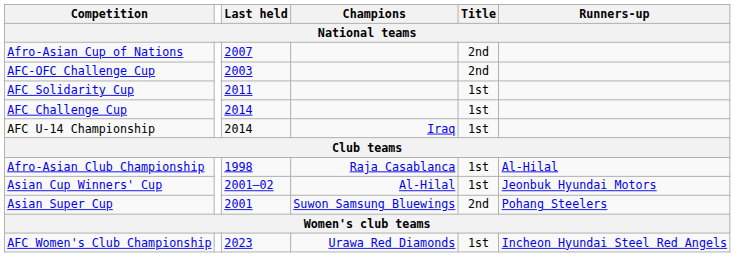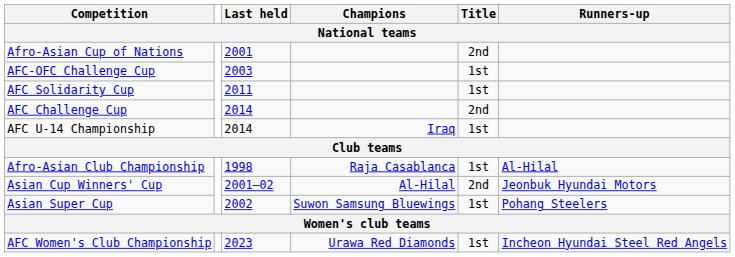 <table class="wikitable sortable" style="text-align:left">
 <tr>
 <th>Competition</th>
 <td width="1%" rowspan=1 style="background-color:#ffffff;"></td>
 <th>Last held</th>
 <th>Champions</th>
 <th>Title</th>
 <th>Runners-up</th>
 </tr>
 <tr>
 <th colspan="8">National teams</th>
 </tr>
 <tr>
 <td><a href='#'>Afro-Asian Cup of Nations</a></td>
 <td width="1%" rowspan=5 style="background-color:#ffffff;"></td>
-<td><a href='#'>2007</a></td>
+<td><a href='#'>2001</a></td>
 <td style="text-align:right"></td>
 <td style="text-align:center">2nd</td>
 <td></td>
 </tr>
 <tr>
 <td><a href='#'>AFC-OFC Challenge Cup</a></td>
 <td><a href='#'>2003</a></td>
 <td style="text-align:right"></td>
-<td style="text-align:center">2nd</td>
+<td style="text-align:center">1st</td>
 <td></td>
 </tr>
 <tr>
 <td><a href='#'>AFC Solidarity Cup</a></td>
 <td><a href='#'>2011</a></td>
 <td style="text-align:right"></td>
 <td style="text-align:center">1st</td>
 <td></td>
 </tr>
 <tr>
 <td><a href='#'>AFC Challenge Cup</a></td>
 <td><a href='#'>2014</a></td>
 <td style="text-align:right"></td>
-<td style="text-align:center">1st</td>
+<td style="text-align:center">2nd</td>
 <td></td>
 </tr>
 <tr>
 <td>AFC U-14 Championship</td>
 <td>2014</td>
 <td style="text-align:right"><a href='#'>Iraq</a> </td>
 <td style="text-align:center">1st</td>
 <td></td>
 </tr>
 <tr>
 <th colspan="8">Club teams</th>
 </tr>
 <tr>
 <td><a href='#'>Afro-Asian Club Championship</a></td>
 <td width="1%" rowspan=3 style="background-color:#ffffff;"></td>
 <td><a href='#'>1998</a></td>
 <td style="text-align:right"><a href='#'>Raja Casablanca</a> </td>
 <td style="text-align:center">1st</td>
 <td> <a href='#'>Al-Hilal</a></td>
 </tr>
 <tr>
 <td><a href='#'>Asian Cup Winners' Cup</a></td>
 <td><a href='#'>2001–02</a></td>
 <td style="text-align:right"><a href='#'>Al-Hilal</a> </td>
-<td style="text-align:center">1st</td>
+<td style="text-align:center">2nd</td>
 <td> <a href='#'>Jeonbuk Hyundai Motors</a></td>
 </tr>
 <tr>
 <td><a href='#'>Asian Super Cup</a></td>
-<td><a href='#'>2001</a></td>
+<td><a href='#'>2002</a></td>
 <td style="text-align:right"><a href='#'>Suwon Samsung Bluewings</a> </td>
-<td style="text-align:center">2nd</td>
+<td style="text-align:center">1st</td>
 <td> <a href='#'>Pohang Steelers</a></td>
 </tr>
 <tr>
 <th colspan="8">Women's club teams</th>
 </tr>
 <tr>
 <td><a href='#'>AFC Women's Club Championship</a></td>
 <td width="1%" style="background-color:#ffffff;"></td>
 <td><a href='#'>2023</a></td>
 <td style="text-align:right"><a href='#'>Urawa Red Diamonds</a> </td>
 <td style="text-align:center">1st</td>
 <td> <a href='#'>Incheon Hyundai Steel Red Angels</a></td>
 </tr>
 </table>
